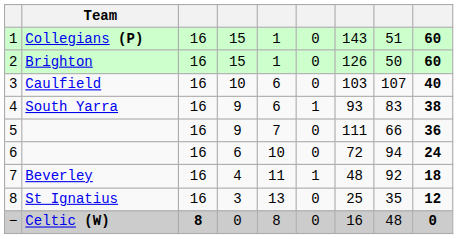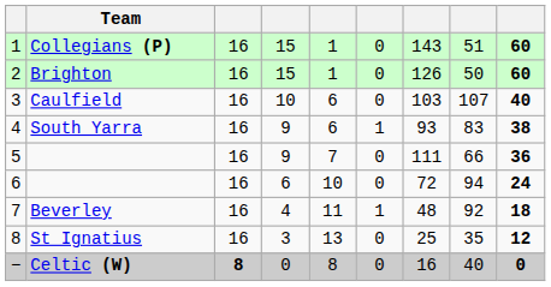 <table class="wikitable" style="text-align:center; margin-bottom:0">
 <tr>
 <th style="width:10px"></th>
 <th style="width:35%;">Team</th>
 <th style="width:30px;"></th>
 <th style="width:30px;"></th>
 <th style="width:30px;"></th>
 <th style="width:30px;"></th>
 <th style="width:30px;"></th>
 <th style="width:30px;"></th>
 <th style="width:30px;"></th>
 </tr>
 <tr style="background:#ccffcc;">
 <td>1</td>
 <td style="text-align:left;"><a href='#'>Collegians</a> <strong>(P)</strong></td>
 <td>16</td>
 <td>15</td>
 <td>1</td>
 <td>0</td>
 <td>143</td>
 <td>51</td>
 <td><strong>60</strong></td>
 </tr>
 <tr style="background:#ccffcc;">
 <td>2</td>
 <td style="text-align:left;"><a href='#'>Brighton</a></td>
 <td>16</td>
 <td>15</td>
 <td>1</td>
 <td>0</td>
 <td>126</td>
 <td>50</td>
 <td><strong>60</strong></td>
 </tr>
 <tr>
 <td>3</td>
 <td style="text-align:left;"><a href='#'>Caulfield</a></td>
 <td>16</td>
 <td>10</td>
 <td>6</td>
 <td>0</td>
 <td>103</td>
 <td>107</td>
 <td><strong>40</strong></td>
 </tr>
 <tr>
 <td>4</td>
 <td style="text-align:left;"><a href='#'>South Yarra</a></td>
 <td>16</td>
 <td>9</td>
 <td>6</td>
 <td>1</td>
 <td>93</td>
 <td>83</td>
 <td><strong>38</strong></td>
 </tr>
 <tr>
 <td>5</td>
 <td style="text-align:left;"></td>
 <td>16</td>
 <td>9</td>
 <td>7</td>
 <td>0</td>
 <td>111</td>
 <td>66</td>
 <td><strong>36</strong></td>
 </tr>
 <tr>
 <td>6</td>
 <td style="text-align:left;"></td>
 <td>16</td>
 <td>6</td>
 <td>10</td>
 <td>0</td>
 <td>72</td>
 <td>94</td>
 <td><strong>24</strong></td>
 </tr>
 <tr>
 <td>7</td>
 <td style="text-align:left;"><a href='#'>Beverley</a></td>
 <td>16</td>
 <td>4</td>
 <td>11</td>
 <td>1</td>
 <td>48</td>
 <td>92</td>
 <td><strong>18</strong></td>
 </tr>
 <tr>
 <td>8</td>
 <td style="text-align:left;"><a href='#'>St Ignatius</a></td>
 <td>16</td>
 <td>3</td>
 <td>13</td>
 <td>0</td>
 <td>25</td>
 <td>35</td>
 <td><strong>12</strong></td>
 </tr>
 <tr style="background:#CCCCCC;">
 <td>−</td>
 <td style="text-align:left;"><a href='#'>Celtic</a> <strong>(W)</strong></td>
 <td><strong>8</strong></td>
 <td>0</td>
 <td>8</td>
 <td>0</td>
 <td>16</td>
-<td>48</td>
+<td>40</td>
 <td><strong>0</strong></td>
 </tr>
 </table>
